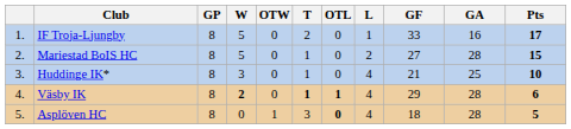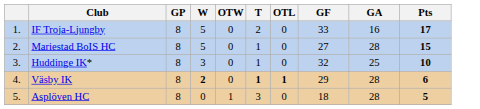 <table class="wikitable">
 <tr>
 <th width="30"></th>
 <th width="200">Club</th>
 <th width="30">GP</th>
 <th width="30">W</th>
 <th width="30">OTW</th>
 <th width="30">T</th>
 <th width="30">OTL</th>
-<th width="30">L</th>
 <th width="70">GF</th>
 <th width="70">GA</th>
 <th width="70">Pts</th>
 </tr>
 <tr bgcolor="#BCD2EE" align="center">
 <td>1.</td>
 <td align="left"><a href='#'>IF Troja-Ljungby</a></td>
 <td>8</td>
 <td>5</td>
 <td>0</td>
 <td>2</td>
 <td>0</td>
-<td>1</td>
 <td>33</td>
 <td>16</td>
 <td><strong>17</strong></td>
 </tr>
 <tr bgcolor="#BCD2EE" align="center">
 <td>2.</td>
 <td align="left"><a href='#'>Mariestad BoIS HC</a></td>
 <td>8</td>
 <td>5</td>
 <td>0</td>
 <td>1</td>
 <td>0</td>
-<td>2</td>
 <td>27</td>
 <td>28</td>
 <td><strong>15</strong></td>
 </tr>
 <tr bgcolor="#BCD2EE" align="center">
 <td>3.</td>
 <td align="left"><a href='#'>Huddinge IK</a>*</td>
 <td>8</td>
 <td>3</td>
 <td>0</td>
 <td>1</td>
 <td>0</td>
-<td>4</td>
-<td>21</td>
+<td>32</td>
 <td>25</td>
 <td><strong>10</strong></td>
 </tr>
 <tr bgcolor="#EECFA1" align="center">
 <td>4.</td>
 <td align="left"><a href='#'>Väsby IK</a></td>
 <td>8</td>
 <td><strong>2</strong></td>
 <td>0</td>
 <td><strong>1</strong></td>
 <td><strong>1</strong></td>
-<td>4</td>
 <td>29</td>
 <td>28</td>
 <td><strong>6</strong></td>
 </tr>
 <tr bgcolor="#EECFA1" align="center">
 <td>5.</td>
 <td align="left"><a href='#'>Asplöven HC</a></td>
 <td>8</td>
 <td>0</td>
 <td>1</td>
 <td>3</td>
-<td><strong>0</strong></td>
-<td>4</td>
+<td>0</td>
 <td>18</td>
 <td>28</td>
 <td><strong>5</strong></td>
 </tr>
 </table>
